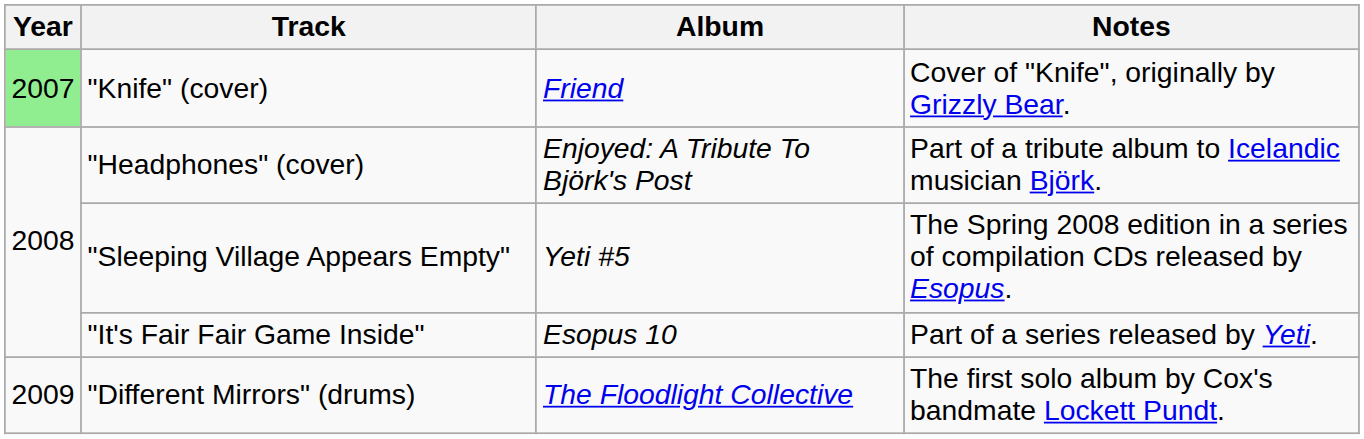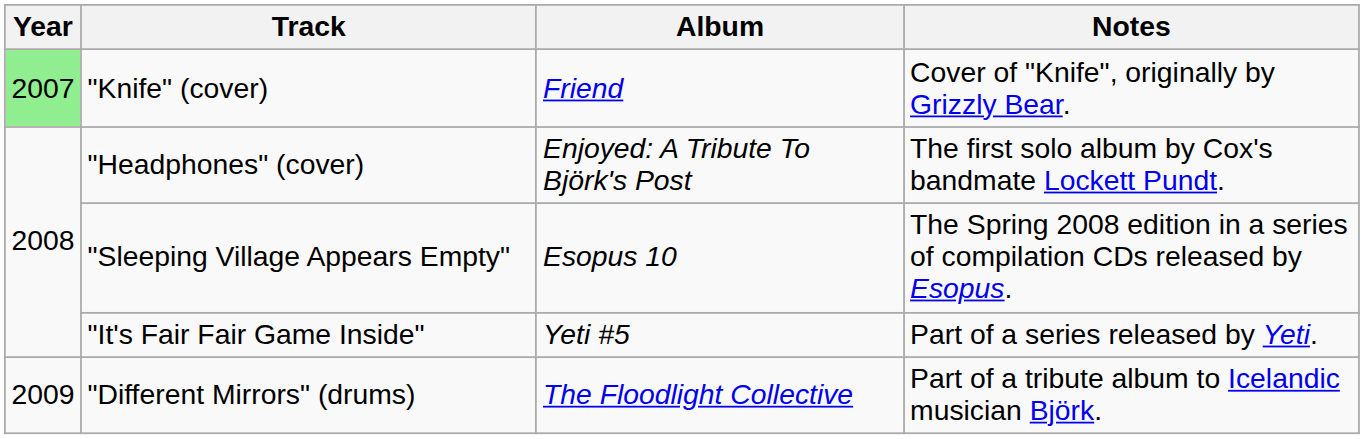 <table class="wikitable">
 <tr>
 <th width="33">Year</th>
 <th width="250">Track</th>
 <th width="200">Album</th>
 <th width="250">Notes</th>
 </tr>
 <tr>
 <td align="center" style="background: lightgreen;">2007</td>
 <td>"Knife" (cover)</td>
 <td><em><a href='#'>Friend</a></em></td>
 <td>Cover of "Knife", originally by <a href='#'>Grizzly Bear</a>.</td>
 </tr>
 <tr>
 <td align="center" rowspan="3">2008</td>
 <td>"Headphones" (cover)</td>
 <td><em>Enjoyed: A Tribute To Björk's Post</em></td>
-<td>Part of a tribute album to <a href='#'>Icelandic</a> musician <a href='#'>Björk</a>.</td>
+<td>The first solo album by Cox's bandmate <a href='#'>Lockett Pundt</a>.</td>
 </tr>
 <tr>
 <td>"Sleeping Village Appears Empty"</td>
-<td><em>Yeti #5</em></td>
+<td><em>Esopus 10</em></td>
 <td>The Spring 2008 edition in a series of compilation CDs released by <a href='#'><em>Esopus</em></a>.</td>
 </tr>
 <tr>
 <td>"It's Fair Fair Game Inside"</td>
-<td><em>Esopus 10</em></td>
+<td><em>Yeti #5</em></td>
 <td>Part of a series released by <em><a href='#'>Yeti</a></em>.</td>
 </tr>
 <tr>
 <td align="center">2009</td>
 <td>"Different Mirrors" (drums)</td>
 <td><em><a href='#'>The Floodlight Collective</a></em></td>
-<td>The first solo album by Cox's bandmate <a href='#'>Lockett Pundt</a>.</td>
+<td>Part of a tribute album to <a href='#'>Icelandic</a> musician <a href='#'>Björk</a>.</td>
 </tr>
 </table>
